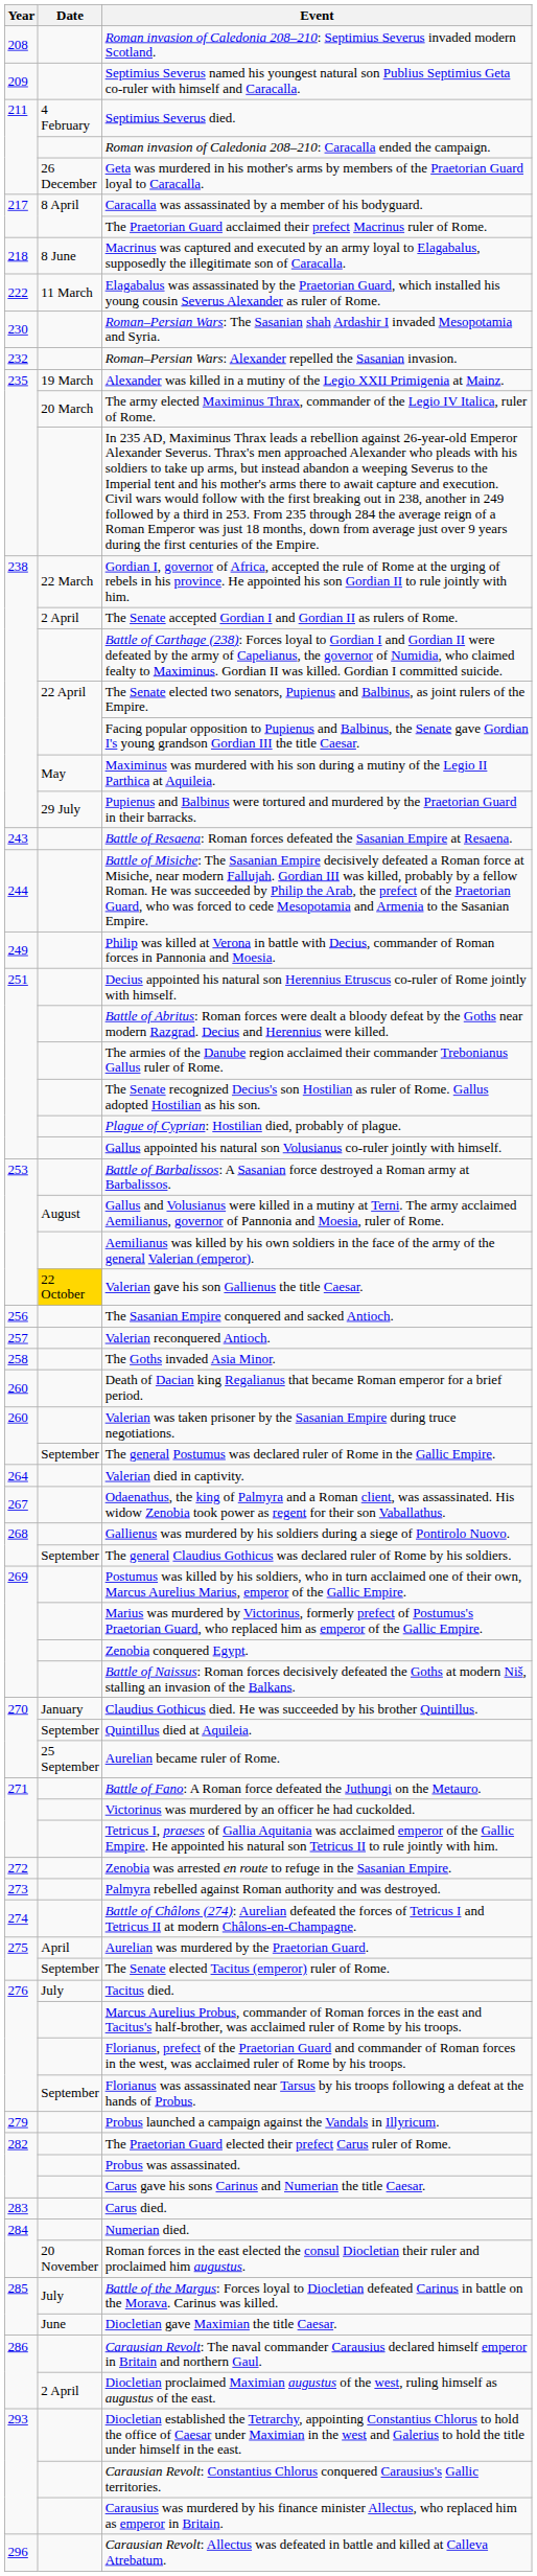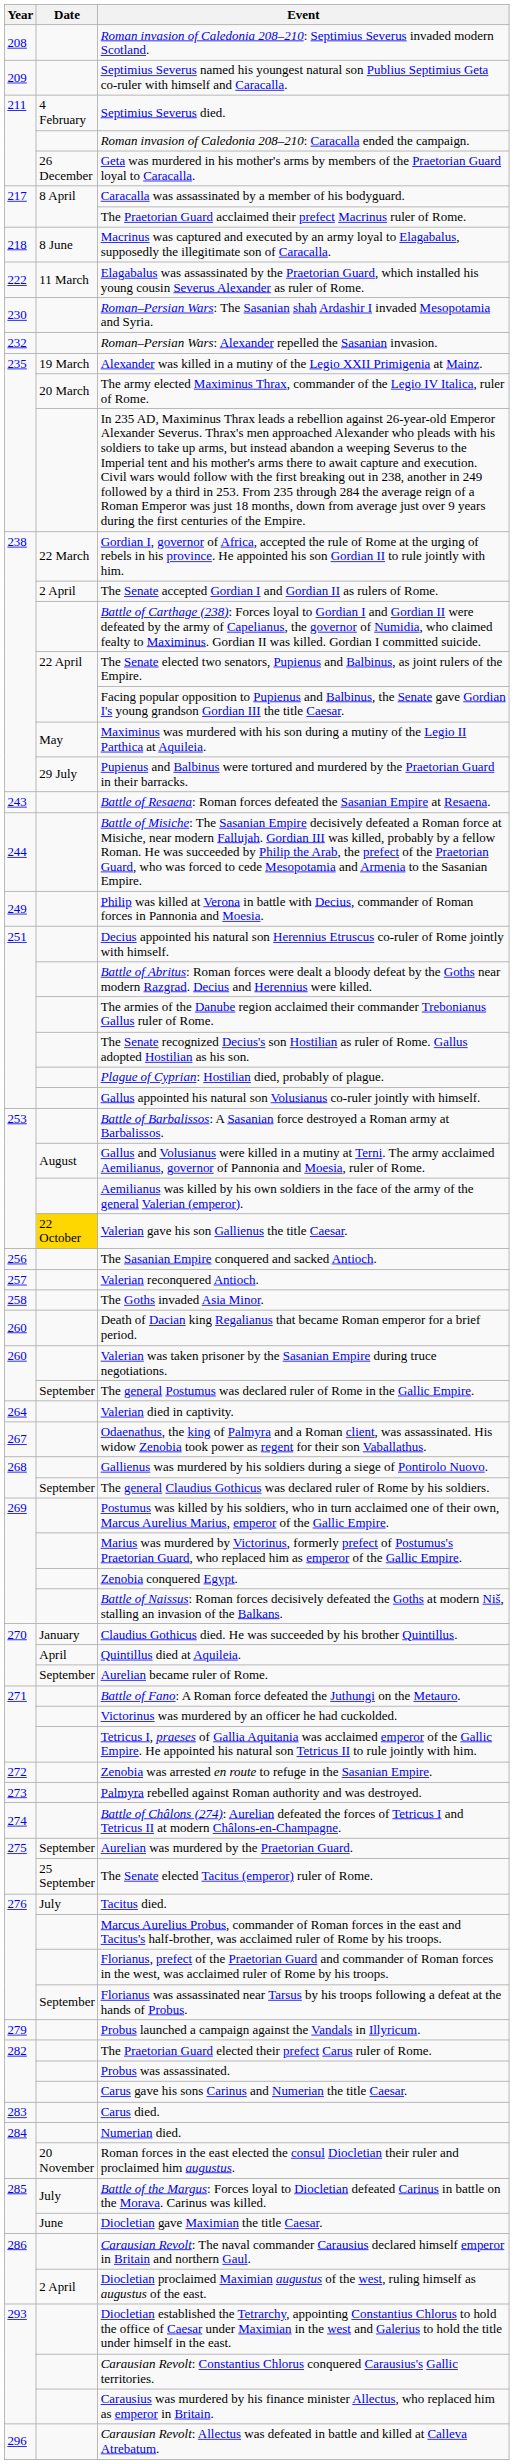 <table class="wikitable" width="100%">
 <tr>
 <th style="width:6%">Year</th>
 <th style="width:10%">Date</th>
 <th>Event</th>
 </tr>
 <tr>
 <td><a href='#'>208</a></td>
 <td></td>
 <td><em><a href='#'>Roman invasion of Caledonia 208–210</a></em>: <a href='#'>Septimius Severus</a> invaded modern <a href='#'>Scotland</a>.</td>
 </tr>
 <tr>
 <td><a href='#'>209</a></td>
 <td></td>
 <td><a href='#'>Septimius Severus</a> named his youngest natural son <a href='#'>Publius Septimius Geta</a> co-ruler with himself and <a href='#'>Caracalla</a>.</td>
 </tr>
 <tr>
 <td rowspan="3" valign="top"><a href='#'>211</a></td>
 <td>4 February</td>
 <td><a href='#'>Septimius Severus</a> died.</td>
 </tr>
 <tr>
 <td></td>
 <td><em>Roman invasion of Caledonia 208–210</em>: <a href='#'>Caracalla</a> ended the campaign.</td>
 </tr>
 <tr>
 <td>26 December</td>
 <td><a href='#'>Geta</a> was murdered in his mother's arms by members of the <a href='#'>Praetorian Guard</a> loyal to <a href='#'>Caracalla</a>.</td>
 </tr>
 <tr>
 <td rowspan="2" valign="top"><a href='#'>217</a></td>
 <td rowspan="2" valign="top">8 April</td>
 <td><a href='#'>Caracalla</a> was assassinated by a member of his bodyguard.</td>
 </tr>
 <tr>
 <td>The <a href='#'>Praetorian Guard</a> acclaimed their <a href='#'>prefect</a> <a href='#'>Macrinus</a> ruler of Rome.</td>
 </tr>
 <tr>
 <td><a href='#'>218</a></td>
 <td>8 June</td>
 <td><a href='#'>Macrinus</a> was captured and executed by an army loyal to <a href='#'>Elagabalus</a>, supposedly the illegitimate son of <a href='#'>Caracalla</a>.</td>
 </tr>
 <tr>
 <td><a href='#'>222</a></td>
 <td>11 March</td>
 <td><a href='#'>Elagabalus</a> was assassinated by the <a href='#'>Praetorian Guard</a>, which installed his young cousin <a href='#'>Severus Alexander</a> as ruler of Rome.</td>
 </tr>
 <tr>
 <td><a href='#'>230</a></td>
 <td></td>
 <td><em><a href='#'>Roman–Persian Wars</a></em>: The <a href='#'>Sasanian</a> <a href='#'>shah</a> <a href='#'>Ardashir I</a> invaded <a href='#'>Mesopotamia</a> and Syria.</td>
 </tr>
 <tr>
 <td><a href='#'>232</a></td>
 <td></td>
 <td><em>Roman–Persian Wars</em>: <a href='#'>Alexander</a> repelled the <a href='#'>Sasanian</a> invasion.</td>
 </tr>
 <tr>
 <td rowspan="3" valign="top"><a href='#'>235</a></td>
 <td>19 March</td>
 <td><a href='#'>Alexander</a> was killed in a mutiny of the <a href='#'>Legio XXII Primigenia</a> at <a href='#'>Mainz</a>.</td>
 </tr>
 <tr>
 <td>20 March</td>
 <td>The army elected <a href='#'>Maximinus Thrax</a>, commander of the <a href='#'>Legio IV Italica</a>, ruler of Rome.</td>
 </tr>
 <tr>
 <td></td>
 <td>In 235 AD, Maximinus Thrax leads a rebellion against 26-year-old Emperor Alexander Severus. Thrax's men approached Alexander who pleads with his soldiers to take up arms, but instead abandon a weeping Severus to the Imperial tent and his mother's arms there to await capture and execution.<br>Civil wars would follow with the first breaking out in 238, another in 249 followed by a third in 253.  From 235 through 284 the average reign of a Roman Emperor was just 18 months, down from average just over 9 years during the first centuries of the Empire.</td>
 </tr>
 <tr>
 <td rowspan="7" valign="top"><a href='#'>238</a></td>
 <td>22 March</td>
 <td><a href='#'>Gordian I</a>, <a href='#'>governor</a> of <a href='#'>Africa</a>, accepted the rule of Rome at the urging of rebels in his <a href='#'>province</a>.  He appointed his son <a href='#'>Gordian II</a> to rule jointly with him.</td>
 </tr>
 <tr>
 <td>2 April</td>
 <td>The <a href='#'>Senate</a> accepted <a href='#'>Gordian I</a> and <a href='#'>Gordian II</a> as rulers of Rome.</td>
 </tr>
 <tr>
 <td></td>
 <td><em><a href='#'>Battle of Carthage (238)</a></em>: Forces loyal to <a href='#'>Gordian I</a> and <a href='#'>Gordian II</a> were defeated by the army of <a href='#'>Capelianus</a>, the <a href='#'>governor</a> of <a href='#'>Numidia</a>, who claimed fealty to <a href='#'>Maximinus</a>.  Gordian II was killed.  Gordian I committed suicide.</td>
 </tr>
 <tr>
 <td rowspan="2" valign="top">22 April</td>
 <td>The <a href='#'>Senate</a> elected two senators, <a href='#'>Pupienus</a> and <a href='#'>Balbinus</a>, as joint rulers of the Empire.</td>
 </tr>
 <tr>
 <td>Facing popular opposition to <a href='#'>Pupienus</a> and <a href='#'>Balbinus</a>, the <a href='#'>Senate</a> gave <a href='#'>Gordian I's</a> young grandson <a href='#'>Gordian III</a> the title <a href='#'>Caesar</a>.</td>
 </tr>
 <tr>
 <td>May</td>
 <td><a href='#'>Maximinus</a> was murdered with his son during a mutiny of the <a href='#'>Legio II Parthica</a> at <a href='#'>Aquileia</a>.</td>
 </tr>
 <tr>
 <td>29 July</td>
 <td><a href='#'>Pupienus</a> and <a href='#'>Balbinus</a> were tortured and murdered by the <a href='#'>Praetorian Guard</a> in their barracks.</td>
 </tr>
 <tr>
 <td><a href='#'>243</a></td>
 <td></td>
 <td><em><a href='#'>Battle of Resaena</a></em>: Roman forces defeated the <a href='#'>Sasanian Empire</a> at <a href='#'>Resaena</a>.</td>
 </tr>
 <tr>
 <td><a href='#'>244</a></td>
 <td></td>
 <td><em><a href='#'>Battle of Misiche</a></em>: The <a href='#'>Sasanian Empire</a> decisively defeated a Roman force at Misiche, near modern <a href='#'>Fallujah</a>. <a href='#'>Gordian III</a> was killed, probably by a fellow Roman.  He was succeeded by <a href='#'>Philip the Arab</a>, the <a href='#'>prefect</a> of the <a href='#'>Praetorian Guard</a>, who was forced to cede <a href='#'>Mesopotamia</a> and <a href='#'>Armenia</a> to the Sasanian Empire.</td>
 </tr>
 <tr>
 <td><a href='#'>249</a></td>
 <td></td>
 <td><a href='#'>Philip</a> was killed at <a href='#'>Verona</a> in battle with <a href='#'>Decius</a>, commander of Roman forces in Pannonia and <a href='#'>Moesia</a>.</td>
 </tr>
 <tr>
 <td rowspan="6" valign="top"><a href='#'>251</a></td>
 <td></td>
 <td><a href='#'>Decius</a> appointed his natural son <a href='#'>Herennius Etruscus</a> co-ruler of Rome jointly with himself.</td>
 </tr>
 <tr>
 <td></td>
 <td><em><a href='#'>Battle of Abritus</a></em>: Roman forces were dealt a bloody defeat by the <a href='#'>Goths</a> near modern <a href='#'>Razgrad</a>. <a href='#'>Decius</a> and <a href='#'>Herennius</a> were killed.</td>
 </tr>
 <tr>
 <td></td>
 <td>The armies of the <a href='#'>Danube</a> region acclaimed their commander <a href='#'>Trebonianus Gallus</a> ruler of Rome.</td>
 </tr>
 <tr>
 <td></td>
 <td>The <a href='#'>Senate</a> recognized <a href='#'>Decius's</a> son <a href='#'>Hostilian</a> as ruler of Rome. <a href='#'>Gallus</a> adopted <a href='#'>Hostilian</a> as his son.</td>
 </tr>
 <tr>
 <td></td>
 <td><em><a href='#'>Plague of Cyprian</a></em>: <a href='#'>Hostilian</a> died, probably of plague.</td>
 </tr>
 <tr>
 <td></td>
 <td><a href='#'>Gallus</a> appointed his natural son <a href='#'>Volusianus</a> co-ruler jointly with himself.</td>
 </tr>
 <tr>
 <td rowspan="4" valign="top"><a href='#'>253</a></td>
 <td></td>
 <td><em><a href='#'>Battle of Barbalissos</a></em>: A <a href='#'>Sasanian</a> force destroyed a Roman army at <a href='#'>Barbalissos</a>.</td>
 </tr>
 <tr>
 <td>August</td>
 <td><a href='#'>Gallus</a> and <a href='#'>Volusianus</a> were killed in a mutiny at <a href='#'>Terni</a>.  The army acclaimed <a href='#'>Aemilianus</a>, <a href='#'>governor</a> of Pannonia and <a href='#'>Moesia</a>, ruler of Rome.</td>
 </tr>
 <tr>
 <td></td>
 <td><a href='#'>Aemilianus</a> was killed by his own soldiers in the face of the army of the <a href='#'>general</a> <a href='#'>Valerian (emperor)</a>.</td>
 </tr>
 <tr>
 <td style="background: gold;">22 October</td>
 <td><a href='#'>Valerian</a> gave his son <a href='#'>Gallienus</a> the title <a href='#'>Caesar</a>.</td>
 </tr>
 <tr>
 <td><a href='#'>256</a></td>
 <td></td>
 <td>The <a href='#'>Sasanian Empire</a> conquered and sacked <a href='#'>Antioch</a>.</td>
 </tr>
 <tr>
 <td><a href='#'>257</a></td>
 <td></td>
 <td><a href='#'>Valerian</a> reconquered <a href='#'>Antioch</a>.</td>
 </tr>
 <tr>
 <td><a href='#'>258</a></td>
 <td></td>
 <td>The <a href='#'>Goths</a> invaded <a href='#'>Asia Minor</a>.</td>
 </tr>
 <tr>
 <td><a href='#'>260</a></td>
 <td></td>
 <td>Death of <a href='#'>Dacian</a> king <a href='#'>Regalianus</a> that became Roman emperor for a brief period.</td>
 </tr>
 <tr>
 <td rowspan="2" valign="top"><a href='#'>260</a></td>
 <td></td>
 <td><a href='#'>Valerian</a> was taken prisoner by the <a href='#'>Sasanian Empire</a> during truce negotiations.</td>
 </tr>
 <tr>
 <td>September</td>
 <td>The <a href='#'>general</a> <a href='#'>Postumus</a> was declared ruler of Rome in the <a href='#'>Gallic Empire</a>.</td>
 </tr>
 <tr>
 <td><a href='#'>264</a></td>
 <td></td>
 <td><a href='#'>Valerian</a> died in captivity.</td>
 </tr>
 <tr>
 <td><a href='#'>267</a></td>
 <td></td>
 <td><a href='#'>Odaenathus</a>, the <a href='#'>king</a> of <a href='#'>Palmyra</a> and a Roman <a href='#'>client</a>, was assassinated.  His widow <a href='#'>Zenobia</a> took power as <a href='#'>regent</a> for their son <a href='#'>Vaballathus</a>.</td>
 </tr>
 <tr>
 <td rowspan="2" valign="top"><a href='#'>268</a></td>
 <td></td>
 <td><a href='#'>Gallienus</a> was murdered by his soldiers during a siege of <a href='#'>Pontirolo Nuovo</a>.</td>
 </tr>
 <tr>
 <td>September</td>
 <td>The <a href='#'>general</a> <a href='#'>Claudius Gothicus</a> was declared ruler of Rome by his soldiers.</td>
 </tr>
 <tr>
 <td rowspan="4" valign="top"><a href='#'>269</a></td>
 <td></td>
 <td><a href='#'>Postumus</a> was killed by his soldiers, who in turn acclaimed one of their own, <a href='#'>Marcus Aurelius Marius</a>, <a href='#'>emperor</a> of the <a href='#'>Gallic Empire</a>.</td>
 </tr>
 <tr>
 <td></td>
 <td><a href='#'>Marius</a> was murdered by <a href='#'>Victorinus</a>, formerly <a href='#'>prefect</a> of <a href='#'>Postumus's</a> <a href='#'>Praetorian Guard</a>, who replaced him as <a href='#'>emperor</a> of the <a href='#'>Gallic Empire</a>.</td>
 </tr>
 <tr>
 <td></td>
 <td><a href='#'>Zenobia</a> conquered <a href='#'>Egypt</a>.</td>
 </tr>
 <tr>
 <td></td>
 <td><em><a href='#'>Battle of Naissus</a></em>: Roman forces decisively defeated the <a href='#'>Goths</a> at modern <a href='#'>Niš</a>, stalling an invasion of the <a href='#'>Balkans</a>.</td>
 </tr>
 <tr>
 <td rowspan="3" valign="top"><a href='#'>270</a></td>
 <td>January</td>
 <td><a href='#'>Claudius Gothicus</a> died.  He was succeeded by his brother <a href='#'>Quintillus</a>.</td>
 </tr>
 <tr>
-<td>September</td>
+<td>April</td>
 <td><a href='#'>Quintillus</a> died at <a href='#'>Aquileia</a>.</td>
 </tr>
 <tr>
-<td>25 September</td>
+<td>September</td>
 <td><a href='#'>Aurelian</a> became ruler of Rome.</td>
 </tr>
 <tr>
 <td rowspan="3" valign="top"><a href='#'>271</a></td>
 <td></td>
 <td><em><a href='#'>Battle of Fano</a></em>: A Roman force defeated the <a href='#'>Juthungi</a> on the <a href='#'>Metauro</a>.</td>
 </tr>
 <tr>
 <td></td>
 <td><a href='#'>Victorinus</a> was murdered by an officer he had cuckolded.</td>
 </tr>
 <tr>
 <td></td>
 <td><a href='#'>Tetricus I</a>, <em><a href='#'>praeses</a></em> of <a href='#'>Gallia Aquitania</a> was acclaimed <a href='#'>emperor</a> of the <a href='#'>Gallic Empire</a>.  He appointed his natural son <a href='#'>Tetricus II</a> to rule jointly with him.</td>
 </tr>
 <tr>
 <td><a href='#'>272</a></td>
 <td></td>
 <td><a href='#'>Zenobia</a> was arrested <em>en route</em> to refuge in the <a href='#'>Sasanian Empire</a>.</td>
 </tr>
 <tr>
 <td><a href='#'>273</a></td>
 <td></td>
 <td><a href='#'>Palmyra</a> rebelled against Roman authority and was destroyed.</td>
 </tr>
 <tr>
 <td><a href='#'>274</a></td>
 <td></td>
 <td><em><a href='#'>Battle of Châlons (274)</a></em>: <a href='#'>Aurelian</a> defeated the forces of <a href='#'>Tetricus I</a> and <a href='#'>Tetricus II</a> at modern <a href='#'>Châlons-en-Champagne</a>.</td>
 </tr>
 <tr>
 <td rowspan="2" valign="top"><a href='#'>275</a></td>
-<td>April</td>
+<td>September</td>
 <td><a href='#'>Aurelian</a> was murdered by the <a href='#'>Praetorian Guard</a>.</td>
 </tr>
 <tr>
-<td>September</td>
+<td>25 September</td>
 <td>The <a href='#'>Senate</a> elected <a href='#'>Tacitus (emperor)</a> ruler of Rome.</td>
 </tr>
 <tr>
 <td rowspan="4" valign="top"><a href='#'>276</a></td>
 <td>July</td>
 <td><a href='#'>Tacitus</a> died.</td>
 </tr>
 <tr>
 <td></td>
 <td><a href='#'>Marcus Aurelius Probus</a>, commander of Roman forces in the east and <a href='#'>Tacitus's</a> half-brother, was acclaimed ruler of Rome by his troops.</td>
 </tr>
 <tr>
 <td></td>
 <td><a href='#'>Florianus</a>, <a href='#'>prefect</a> of the <a href='#'>Praetorian Guard</a> and commander of Roman forces in the west, was acclaimed ruler of Rome by his troops.</td>
 </tr>
 <tr>
 <td>September</td>
 <td><a href='#'>Florianus</a> was assassinated near <a href='#'>Tarsus</a> by his troops following a defeat at the hands of <a href='#'>Probus</a>.</td>
 </tr>
 <tr>
 <td><a href='#'>279</a></td>
 <td></td>
 <td><a href='#'>Probus</a> launched a campaign against the <a href='#'>Vandals</a> in <a href='#'>Illyricum</a>.</td>
 </tr>
 <tr>
 <td rowspan="3" valign="top"><a href='#'>282</a></td>
 <td></td>
 <td>The <a href='#'>Praetorian Guard</a> elected their <a href='#'>prefect</a> <a href='#'>Carus</a> ruler of Rome.</td>
 </tr>
 <tr>
 <td></td>
 <td><a href='#'>Probus</a> was assassinated.</td>
 </tr>
 <tr>
 <td></td>
 <td><a href='#'>Carus</a> gave his sons <a href='#'>Carinus</a> and <a href='#'>Numerian</a> the title <a href='#'>Caesar</a>.</td>
 </tr>
 <tr>
 <td><a href='#'>283</a></td>
 <td></td>
 <td><a href='#'>Carus</a> died.</td>
 </tr>
 <tr>
 <td rowspan="2" valign="top"><a href='#'>284</a></td>
 <td></td>
 <td><a href='#'>Numerian</a> died.</td>
 </tr>
 <tr>
 <td>20 November</td>
 <td>Roman forces in the east elected the <a href='#'>consul</a> <a href='#'>Diocletian</a> their ruler and proclaimed him <em><a href='#'>augustus</a></em>.</td>
 </tr>
 <tr>
 <td rowspan="2" valign="top"><a href='#'>285</a></td>
 <td>July</td>
 <td><em><a href='#'>Battle of the Margus</a></em>: Forces loyal to <a href='#'>Diocletian</a> defeated <a href='#'>Carinus</a> in battle on the <a href='#'>Morava</a>.  Carinus was killed.</td>
 </tr>
 <tr>
 <td>June</td>
 <td><a href='#'>Diocletian</a> gave <a href='#'>Maximian</a> the title <a href='#'>Caesar</a>.</td>
 </tr>
 <tr>
 <td rowspan="2" valign="top"><a href='#'>286</a></td>
 <td></td>
 <td><em><a href='#'>Carausian Revolt</a></em>: The naval commander <a href='#'>Carausius</a> declared himself <a href='#'>emperor</a> in <a href='#'>Britain</a> and northern <a href='#'>Gaul</a>.</td>
 </tr>
 <tr>
 <td>2 April</td>
 <td><a href='#'>Diocletian</a> proclaimed <a href='#'>Maximian</a> <em><a href='#'>augustus</a></em> of the <a href='#'>west</a>, ruling himself as <em>augustus</em> of the east.</td>
 </tr>
 <tr>
 <td rowspan="3" valign="top"><a href='#'>293</a></td>
 <td></td>
 <td><a href='#'>Diocletian</a> established the <a href='#'>Tetrarchy</a>, appointing <a href='#'>Constantius Chlorus</a> to hold the office of <a href='#'>Caesar</a> under <a href='#'>Maximian</a> in the <a href='#'>west</a> and <a href='#'>Galerius</a> to hold the title under himself in the east.</td>
 </tr>
 <tr>
 <td></td>
 <td><em>Carausian Revolt</em>: <a href='#'>Constantius Chlorus</a> conquered <a href='#'>Carausius's</a> <a href='#'>Gallic</a> territories.</td>
 </tr>
 <tr>
 <td></td>
 <td><a href='#'>Carausius</a> was murdered by his finance minister <a href='#'>Allectus</a>, who replaced him as <a href='#'>emperor</a> in <a href='#'>Britain</a>.</td>
 </tr>
 <tr>
 <td><a href='#'>296</a></td>
 <td></td>
 <td><em>Carausian Revolt</em>: <a href='#'>Allectus</a> was defeated in battle and killed at <a href='#'>Calleva Atrebatum</a>.</td>
 </tr>
 </table>
